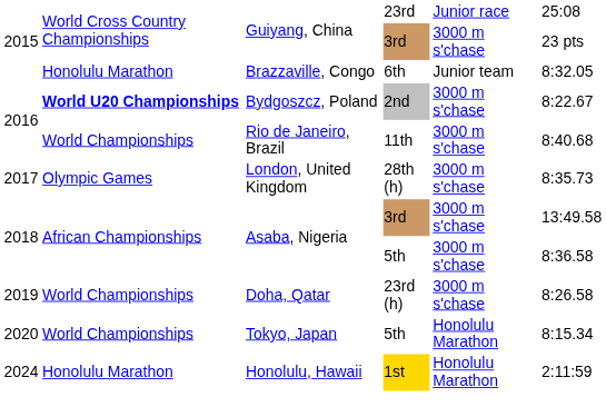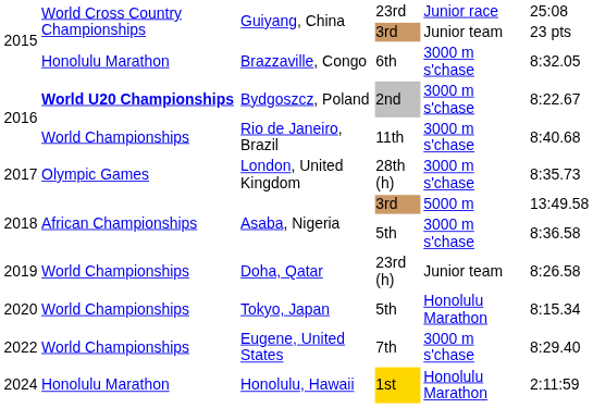 <table>
 <tr>
 <td rowspan=3>2015</td>
 <td rowspan=2><a href='#'>World Cross Country Championships</a></td>
 <td rowspan=2><a href='#'>Guiyang</a>, China</td>
 <td>23rd</td>
 <td><a href='#'>Junior race</a></td>
 <td>25:08</td>
 </tr>
 <tr>
 <td bgcolor=cc9966>3rd</td>
-<td><a href='#'>3000 m s'chase</a></td>
+<td>Junior team</td>
 <td>23 pts</td>
 </tr>
 <tr>
 <td><a href='#'>Honolulu Marathon</a></td>
 <td><a href='#'>Brazzaville</a>, Congo</td>
 <td>6th</td>
-<td>Junior team</td>
+<td><a href='#'>3000 m s'chase</a></td>
 <td>8:32.05</td>
 </tr>
 <tr>
 <td rowspan=2>2016</td>
 <td><strong><a href='#'>World U20 Championships</a></strong></td>
 <td><a href='#'>Bydgoszcz</a>, Poland</td>
 <td bgcolor=silver>2nd</td>
 <td><a href='#'>3000 m s'chase</a></td>
 <td>8:22.67</td>
 </tr>
 <tr>
 <td><a href='#'>World Championships</a></td>
 <td><a href='#'>Rio de Janeiro</a>, Brazil</td>
 <td>11th</td>
 <td><a href='#'>3000 m s'chase</a></td>
 <td>8:40.68</td>
 </tr>
 <tr>
 <td>2017</td>
 <td><a href='#'>Olympic Games</a></td>
 <td><a href='#'>London</a>, United Kingdom</td>
 <td>28th (h)</td>
 <td><a href='#'>3000 m s'chase</a></td>
 <td>8:35.73</td>
 </tr>
 <tr>
 <td rowspan=2>2018</td>
 <td rowspan=2><a href='#'>African Championships</a></td>
 <td rowspan=2><a href='#'>Asaba</a>, Nigeria</td>
 <td bgcolor=cc9966>3rd</td>
-<td><a href='#'>3000 m s'chase</a></td>
+<td><a href='#'>5000 m</a></td>
 <td>13:49.58</td>
 </tr>
 <tr>
 <td>5th</td>
 <td><a href='#'>3000 m s'chase</a></td>
 <td>8:36.58</td>
 </tr>
 <tr>
 <td>2019</td>
 <td><a href='#'>World Championships</a></td>
 <td><a href='#'>Doha, Qatar</a></td>
 <td>23rd (h)</td>
-<td><a href='#'>3000 m s'chase</a></td>
+<td>Junior team</td>
 <td>8:26.58</td>
 </tr>
 <tr>
 <td>2020</td>
 <td><a href='#'>World Championships</a></td>
 <td><a href='#'>Tokyo, Japan</a></td>
 <td>5th</td>
 <td><a href='#'>Honolulu Marathon</a></td>
 <td>8:15.34</td>
 </tr>
 <tr>
+<td>2022</td>
+<td><a href='#'>World Championships</a></td>
+<td><a href='#'>Eugene, United States</a></td>
+<td>7th</td>
+<td><a href='#'>3000 m s'chase</a></td>
+<td>8:29.40</td>
+</tr>
+<tr>
 <td>2024</td>
 <td><a href='#'>Honolulu Marathon</a></td>
 <td><a href='#'>Honolulu, Hawaii</a></td>
 <td bgcolor=gold>1st</td>
 <td><a href='#'>Honolulu Marathon</a></td>
 <td>2:11:59</td>
 </tr>
 </table>
